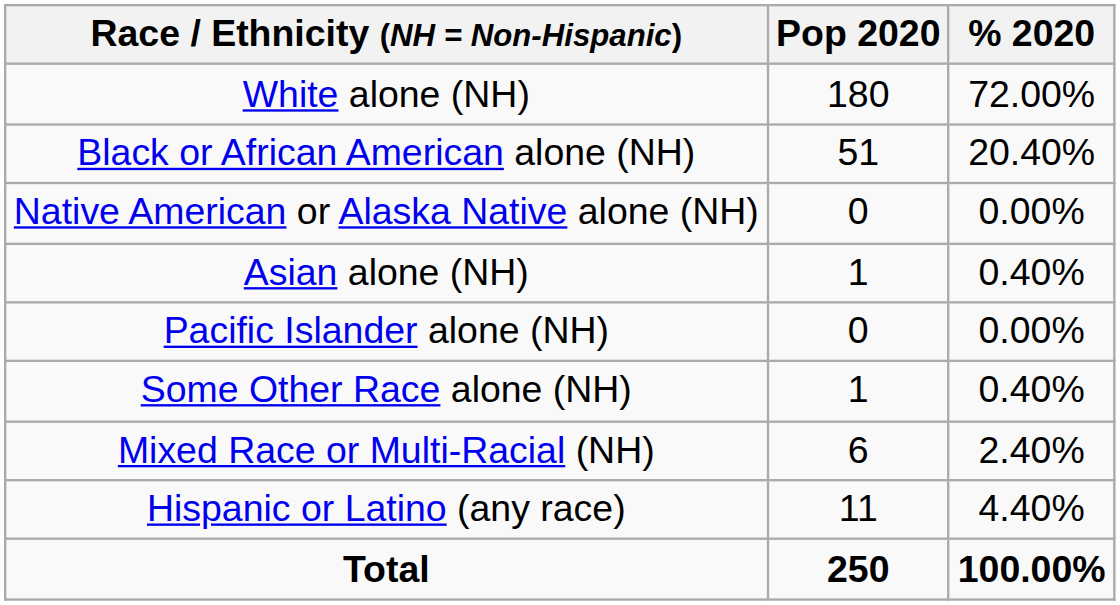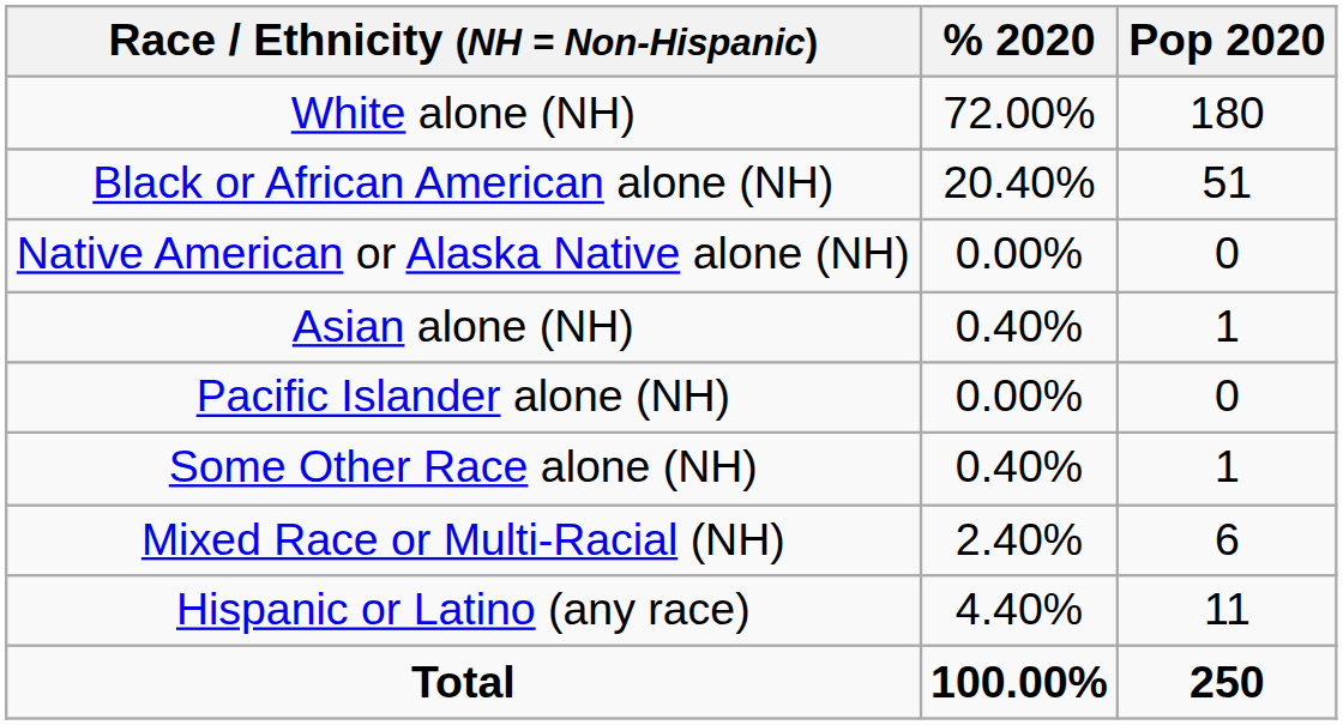 <table class="wikitable" style="text-align:center;">
 <tr>
 <th>Race / Ethnicity <small>(<em>NH = Non-Hispanic</em>)</small></th>
+<th>% 2020</th>
 <th>Pop 2020</th>
-<th>% 2020</th>
 </tr>
 <tr>
 <td><a href='#'>White</a> alone (NH)</td>
+<td>72.00%</td>
 <td>180</td>
-<td>72.00%</td>
 </tr>
 <tr>
 <td><a href='#'>Black or African American</a> alone (NH)</td>
+<td>20.40%</td>
 <td>51</td>
-<td>20.40%</td>
 </tr>
 <tr>
 <td><a href='#'>Native American</a> or <a href='#'>Alaska Native</a> alone (NH)</td>
+<td>0.00%</td>
 <td>0</td>
-<td>0.00%</td>
 </tr>
 <tr>
 <td><a href='#'>Asian</a> alone (NH)</td>
+<td>0.40%</td>
 <td>1</td>
-<td>0.40%</td>
 </tr>
 <tr>
 <td><a href='#'>Pacific Islander</a> alone (NH)</td>
+<td>0.00%</td>
 <td>0</td>
-<td>0.00%</td>
 </tr>
 <tr>
 <td><a href='#'>Some Other Race</a> alone (NH)</td>
+<td>0.40%</td>
 <td>1</td>
-<td>0.40%</td>
 </tr>
 <tr>
 <td><a href='#'>Mixed Race or Multi-Racial</a> (NH)</td>
+<td>2.40%</td>
 <td>6</td>
-<td>2.40%</td>
 </tr>
 <tr>
 <td><a href='#'>Hispanic or Latino</a> (any race)</td>
+<td>4.40%</td>
 <td>11</td>
-<td>4.40%</td>
 </tr>
 <tr>
 <td><strong>Total</strong></td>
+<td><strong>100.00%</strong></td>
 <td><strong>250</strong></td>
-<td><strong>100.00%</strong></td>
 </tr>
 </table>
